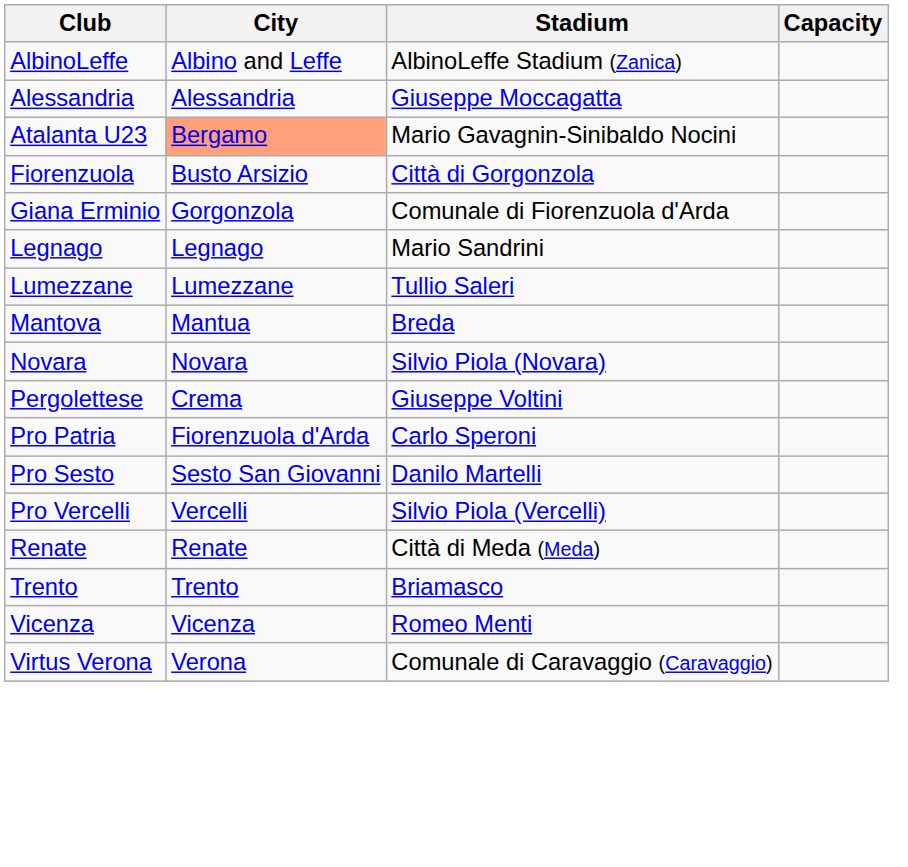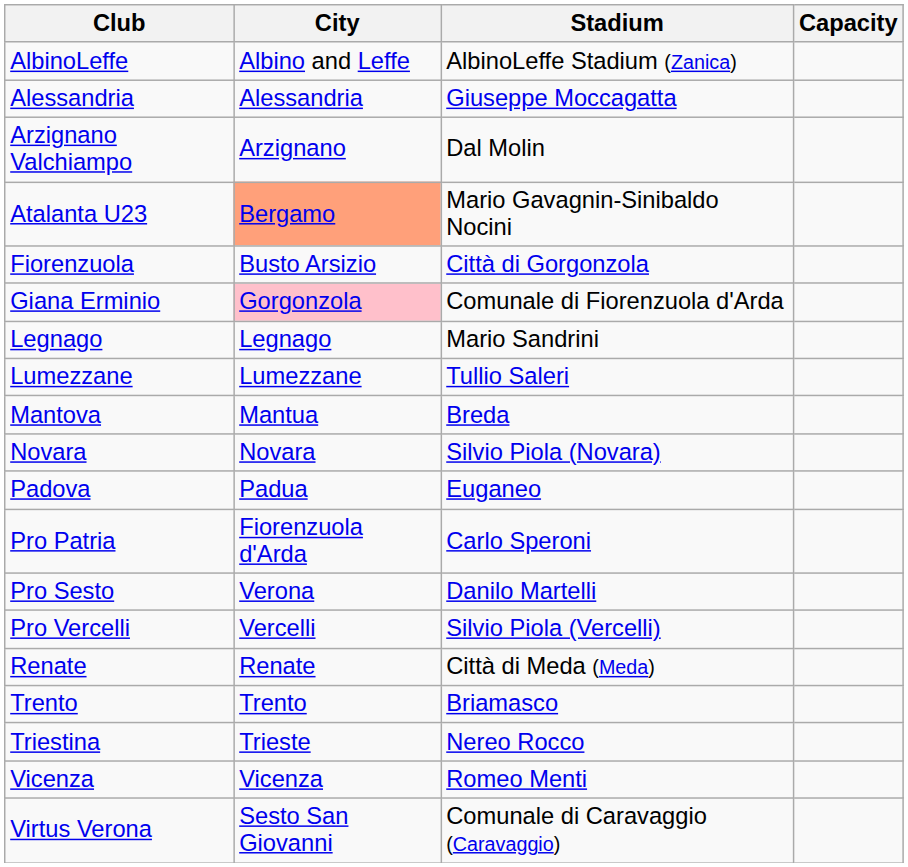 <table class="wikitable sortable">
 <tr>
 <th>Club</th>
 <th>City</th>
 <th>Stadium</th>
 <th>Capacity</th>
 </tr>
 <tr>
 <td><a href='#'>AlbinoLeffe</a></td>
 <td><a href='#'>Albino</a> and <a href='#'>Leffe</a></td>
 <td>AlbinoLeffe Stadium <small>(<a href='#'>Zanica</a>)</small></td>
 <td></td>
 </tr>
 <tr>
 <td><a href='#'>Alessandria</a></td>
 <td><a href='#'>Alessandria</a></td>
 <td><a href='#'>Giuseppe Moccagatta</a></td>
 <td></td>
 </tr>
 <tr>
+<td><a href='#'>Arzignano Valchiampo</a></td>
+<td><a href='#'>Arzignano</a></td>
+<td>Dal Molin</td>
+<td></td>
+</tr>
+<tr>
 <td><a href='#'>Atalanta U23</a></td>
 <td style="background: lightsalmon;"><a href='#'>Bergamo</a></td>
 <td>Mario Gavagnin-Sinibaldo Nocini</td>
 <td></td>
 </tr>
 <tr>
 <td><a href='#'>Fiorenzuola</a></td>
 <td><a href='#'>Busto Arsizio</a></td>
 <td><a href='#'>Città di Gorgonzola</a></td>
 <td></td>
 </tr>
 <tr>
 <td><a href='#'>Giana Erminio</a></td>
-<td><a href='#'>Gorgonzola</a></td>
+<td style="background: pink;"><a href='#'>Gorgonzola</a></td>
 <td>Comunale di Fiorenzuola d'Arda</td>
 <td></td>
 </tr>
 <tr>
 <td><a href='#'>Legnago</a></td>
 <td><a href='#'>Legnago</a></td>
 <td>Mario Sandrini</td>
 <td></td>
 </tr>
 <tr>
 <td><a href='#'>Lumezzane</a></td>
 <td><a href='#'>Lumezzane</a></td>
 <td><a href='#'>Tullio Saleri</a></td>
 <td></td>
 </tr>
 <tr>
 <td><a href='#'>Mantova</a></td>
 <td><a href='#'>Mantua</a></td>
 <td><a href='#'>Breda</a></td>
 <td></td>
 </tr>
 <tr>
 <td><a href='#'>Novara</a></td>
 <td><a href='#'>Novara</a></td>
 <td><a href='#'>Silvio Piola (Novara)</a></td>
 <td></td>
 </tr>
 <tr>
-<td><a href='#'>Pergolettese</a></td>
-<td><a href='#'>Crema</a></td>
-<td><a href='#'>Giuseppe Voltini</a></td>
+<td><a href='#'>Padova</a></td>
+<td><a href='#'>Padua</a></td>
+<td><a href='#'>Euganeo</a></td>
 <td></td>
 </tr>
 <tr>
 <td><a href='#'>Pro Patria</a></td>
 <td><a href='#'>Fiorenzuola d'Arda</a></td>
 <td><a href='#'>Carlo Speroni</a></td>
 <td></td>
 </tr>
 <tr>
 <td><a href='#'>Pro Sesto</a></td>
-<td><a href='#'>Sesto San Giovanni</a></td>
+<td><a href='#'>Verona</a></td>
 <td><a href='#'>Danilo Martelli</a></td>
 <td></td>
 </tr>
 <tr>
 <td><a href='#'>Pro Vercelli</a></td>
 <td><a href='#'>Vercelli</a></td>
 <td><a href='#'>Silvio Piola (Vercelli)</a></td>
 <td></td>
 </tr>
 <tr>
 <td><a href='#'>Renate</a></td>
 <td><a href='#'>Renate</a></td>
 <td>Città di Meda <small>(<a href='#'>Meda</a>)</small></td>
 <td></td>
 </tr>
 <tr>
 <td><a href='#'>Trento</a></td>
 <td><a href='#'>Trento</a></td>
 <td><a href='#'>Briamasco</a></td>
 <td></td>
 </tr>
 <tr>
+<td><a href='#'>Triestina</a></td>
+<td><a href='#'>Trieste</a></td>
+<td><a href='#'>Nereo Rocco</a></td>
+<td></td>
+</tr>
+<tr>
 <td><a href='#'>Vicenza</a></td>
 <td><a href='#'>Vicenza</a></td>
 <td><a href='#'>Romeo Menti</a></td>
 <td></td>
 </tr>
 <tr>
 <td><a href='#'>Virtus Verona</a></td>
-<td><a href='#'>Verona</a></td>
+<td><a href='#'>Sesto San Giovanni</a></td>
 <td>Comunale di Caravaggio <small>(<a href='#'>Caravaggio</a>)</small></td>
 <td></td>
 </tr>
 </table>
